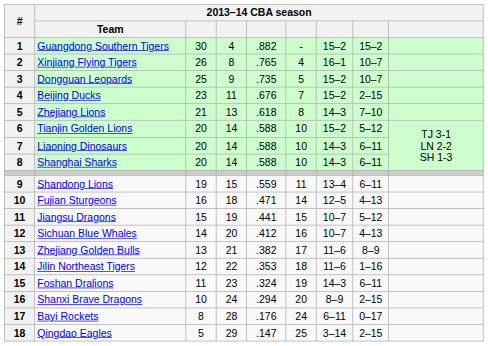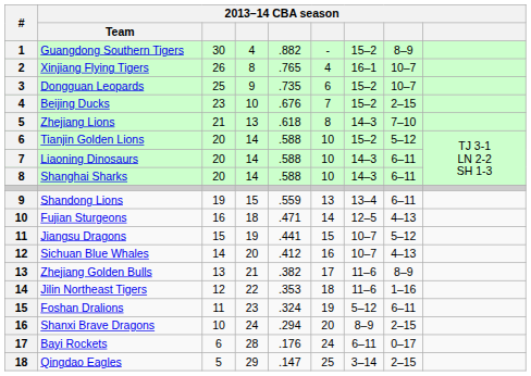 <table class="wikitable" width="55%" style="font-size:95%;">
 <tr>
 <th width="3%" rowspan=2>#</th>
 <th colspan="8" style="text-align:center;">2013–14 CBA season</th>
 </tr>
 <tr style="text-align:center;">
 <th width="16%">Team</th>
 <th width="3%"></th>
 <th width="3%"></th>
 <th width="3%"></th>
 <th width="3%"></th>
 <th width="3%"></th>
 <th width="3%"></th>
 <th width="10%"></th>
 </tr>
 <tr style="text-align:center;background: #ccffcc;">
 <th>1</th>
 <td style="text-align:left;"><a href='#'>Guangdong Southern Tigers</a></td>
 <td>30</td>
 <td>4</td>
 <td>.882</td>
 <td>-</td>
 <td>15–2</td>
-<td>15–2</td>
+<td>8–9</td>
 <td></td>
 </tr>
 <tr style="text-align:center;background: #ccffcc;">
 <th>2</th>
 <td style="text-align:left;"><a href='#'>Xinjiang Flying Tigers</a></td>
 <td>26</td>
 <td>8</td>
 <td>.765</td>
 <td>4</td>
 <td>16–1</td>
 <td>10–7</td>
 <td></td>
 </tr>
 <tr style="text-align:center;background: #ccffcc;">
 <th>3</th>
 <td style="text-align:left;"><a href='#'>Dongguan Leopards</a></td>
 <td>25</td>
 <td>9</td>
 <td>.735</td>
-<td>5</td>
+<td>6</td>
 <td>15–2</td>
 <td>10–7</td>
 <td></td>
 </tr>
 <tr style="text-align:center;background: #ccffcc;">
 <th>4</th>
 <td style="text-align:left;"><a href='#'>Beijing Ducks</a></td>
 <td>23</td>
-<td>11</td>
+<td>10</td>
 <td>.676</td>
 <td>7</td>
 <td>15–2</td>
 <td>2–15</td>
 <td></td>
 </tr>
 <tr style="text-align:center;background: #ccffcc;">
 <th>5</th>
 <td style="text-align:left;"><a href='#'>Zhejiang Lions</a></td>
 <td>21</td>
 <td>13</td>
 <td>.618</td>
 <td>8</td>
 <td>14–3</td>
 <td>7–10</td>
 <td></td>
 </tr>
 <tr style="text-align:center;background: #ccffcc;">
 <th>6</th>
 <td style="text-align:left;"><a href='#'>Tianjin Golden Lions</a></td>
 <td>20</td>
 <td>14</td>
 <td>.588</td>
 <td>10</td>
 <td>15–2</td>
 <td>5–12</td>
 <td rowspan=3>TJ 3-1<br>LN 2-2<br>SH 1-3</td>
 </tr>
 <tr style="text-align:center;background: #ccffcc;">
 <th>7</th>
 <td style="text-align:left;"><a href='#'>Liaoning Dinosaurs</a></td>
 <td>20</td>
 <td>14</td>
 <td>.588</td>
 <td>10</td>
 <td>14–3</td>
 <td>6–11</td>
 </tr>
 <tr style="text-align:center;background: #ccffcc;">
 <th>8</th>
 <td style="text-align:left;"><a href='#'>Shanghai Sharks</a></td>
 <td>20</td>
 <td>14</td>
 <td>.588</td>
 <td>10</td>
 <td>14–3</td>
 <td>6–11</td>
 </tr>
 <tr style="background-color:#cccccc;">
 <td></td>
 <td></td>
 <td></td>
 <td></td>
 <td></td>
 <td></td>
 <td></td>
 <td></td>
 <td></td>
 </tr>
 <tr style="text-align:center;">
 <th>9</th>
 <td style="text-align:left;"><a href='#'>Shandong Lions</a></td>
 <td>19</td>
 <td>15</td>
 <td>.559</td>
-<td>11</td>
+<td>13</td>
 <td>13–4</td>
 <td>6–11</td>
 <td></td>
 </tr>
 <tr style="text-align:center;">
 <th>10</th>
 <td style="text-align:left;"><a href='#'>Fujian Sturgeons</a></td>
 <td>16</td>
 <td>18</td>
 <td>.471</td>
 <td>14</td>
 <td>12–5</td>
 <td>4–13</td>
 <td></td>
 </tr>
 <tr style="text-align:center;">
 <th>11</th>
 <td style="text-align:left;"><a href='#'>Jiangsu Dragons</a></td>
 <td>15</td>
 <td>19</td>
 <td>.441</td>
 <td>15</td>
 <td>10–7</td>
 <td>5–12</td>
 <td></td>
 </tr>
 <tr style="text-align:center;">
 <th>12</th>
 <td style="text-align:left;"><a href='#'>Sichuan Blue Whales</a></td>
 <td>14</td>
 <td>20</td>
 <td>.412</td>
 <td>16</td>
 <td>10–7</td>
 <td>4–13</td>
 <td></td>
 </tr>
 <tr style="text-align:center;">
 <th>13</th>
 <td style="text-align:left;"><a href='#'>Zhejiang Golden Bulls</a></td>
 <td>13</td>
 <td>21</td>
 <td>.382</td>
 <td>17</td>
 <td>11–6</td>
 <td>8–9</td>
 <td></td>
 </tr>
 <tr style="text-align:center;">
 <th>14</th>
 <td style="text-align:left;"><a href='#'>Jilin Northeast Tigers</a></td>
 <td>12</td>
 <td>22</td>
 <td>.353</td>
 <td>18</td>
 <td>11–6</td>
 <td>1–16</td>
 <td></td>
 </tr>
 <tr style="text-align:center;">
 <th>15</th>
 <td style="text-align:left;"><a href='#'>Foshan Dralions</a></td>
 <td>11</td>
 <td>23</td>
 <td>.324</td>
 <td>19</td>
-<td>14–3</td>
+<td>5–12</td>
 <td>6–11</td>
 <td></td>
 </tr>
 <tr style="text-align:center;">
 <th>16</th>
 <td style="text-align:left;"><a href='#'>Shanxi Brave Dragons</a></td>
 <td>10</td>
 <td>24</td>
 <td>.294</td>
 <td>20</td>
 <td>8–9</td>
 <td>2–15</td>
 <td></td>
 </tr>
 <tr style="text-align:center;">
 <th>17</th>
 <td style="text-align:left;"><a href='#'>Bayi Rockets</a></td>
-<td>8</td>
+<td>6</td>
 <td>28</td>
 <td>.176</td>
 <td>24</td>
 <td>6–11</td>
 <td>0–17</td>
 <td></td>
 </tr>
 <tr style="text-align:center;">
 <th>18</th>
 <td style="text-align:left;"><a href='#'>Qingdao Eagles</a></td>
 <td>5</td>
 <td>29</td>
 <td>.147</td>
 <td>25</td>
 <td>3–14</td>
 <td>2–15</td>
 <td></td>
 </tr>
 </table>
